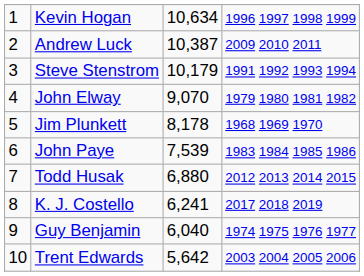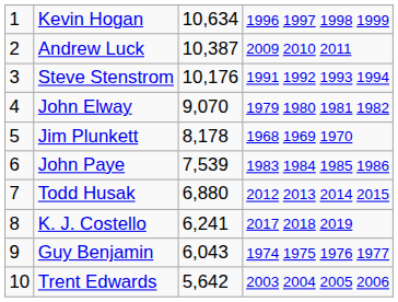 <table class="wikitable">
 <tr>
 </tr>
 <tr>
 <td>1</td>
 <td><a href='#'>Kevin Hogan</a></td>
 <td><abbr>10,634</abbr></td>
 <td style="font-size:80%;"><a href='#'>1996</a> <a href='#'>1997</a> <a href='#'>1998</a> <a href='#'>1999</a></td>
 </tr>
 <tr>
 <td>2</td>
 <td><a href='#'>Andrew Luck</a></td>
 <td><abbr>10,387</abbr></td>
 <td style="font-size:80%;"><a href='#'>2009</a> <a href='#'>2010</a> <a href='#'>2011</a></td>
 </tr>
 <tr>
 <td>3</td>
 <td><a href='#'>Steve Stenstrom</a></td>
-<td><abbr>10,179</abbr></td>
+<td><abbr>10,176</abbr></td>
 <td style="font-size:80%;"><a href='#'>1991</a> <a href='#'>1992</a> <a href='#'>1993</a> <a href='#'>1994</a></td>
 </tr>
 <tr>
 <td>4</td>
 <td><a href='#'>John Elway</a></td>
 <td><abbr>9,070</abbr></td>
 <td style="font-size:80%;"><a href='#'>1979</a> <a href='#'>1980</a> <a href='#'>1981</a> <a href='#'>1982</a></td>
 </tr>
 <tr>
 <td>5</td>
 <td><a href='#'>Jim Plunkett</a></td>
 <td><abbr>8,178</abbr></td>
 <td style="font-size:80%;"><a href='#'>1968</a> <a href='#'>1969</a> <a href='#'>1970</a></td>
 </tr>
 <tr>
 <td>6</td>
 <td><a href='#'>John Paye</a></td>
 <td><abbr>7,539</abbr></td>
 <td style="font-size:80%;"><a href='#'>1983</a> <a href='#'>1984</a> <a href='#'>1985</a> <a href='#'>1986</a></td>
 </tr>
 <tr>
 <td>7</td>
 <td><a href='#'>Todd Husak</a></td>
 <td><abbr>6,880</abbr></td>
 <td style="font-size:80%;"><a href='#'>2012</a> <a href='#'>2013</a> <a href='#'>2014</a> <a href='#'>2015</a></td>
 </tr>
 <tr>
 <td>8</td>
 <td><a href='#'>K. J. Costello</a></td>
 <td><abbr>6,241</abbr></td>
 <td style="font-size:80%;"><a href='#'>2017</a> <a href='#'>2018</a> <a href='#'>2019</a></td>
 </tr>
 <tr>
 <td>9</td>
 <td><a href='#'>Guy Benjamin</a></td>
-<td><abbr>6,040</abbr></td>
+<td><abbr>6,043</abbr></td>
 <td style="font-size:80%;"><a href='#'>1974</a> <a href='#'>1975</a> <a href='#'>1976</a> <a href='#'>1977</a></td>
 </tr>
 <tr>
 <td>10</td>
 <td><a href='#'>Trent Edwards</a></td>
 <td><abbr>5,642</abbr></td>
 <td style="font-size:80%;"><a href='#'>2003</a> <a href='#'>2004</a> <a href='#'>2005</a> <a href='#'>2006</a></td>
 </tr>
 </table>
